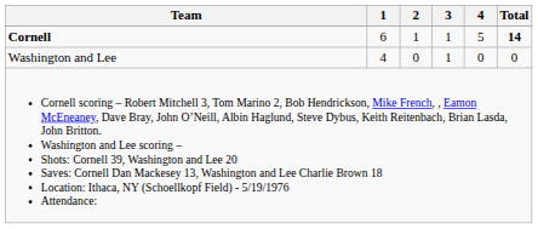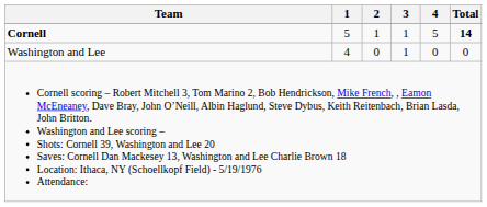 <table class="wikitable" style="text-align:center; max-width:40em">
 <tr>
 <th>Team</th>
 <th style="width:2em">1</th>
 <th style="width:2em">2</th>
 <th style="width:2em">3</th>
 <th style="width:2em">4</th>
 <th style="width:2em">Total</th>
 </tr>
 <tr>
 </tr>
 <tr>
 <td style="text-align:left"><strong>Cornell</strong></td>
-<td>6</td>
+<td>5</td>
 <td>1</td>
 <td>1</td>
 <td>5</td>
 <td><strong>14</strong></td>
 </tr>
 <tr>
 <td style="text-align:left">Washington and Lee</td>
 <td>4</td>
 <td>0</td>
 <td>1</td>
 <td>0</td>
 <td>0</td>
 </tr>
 <tr>
 <td colspan=6 style="text-align:left; font-size:88%;"><br><ul><li>Cornell scoring – Robert Mitchell 3, Tom Marino 2, Bob Hendrickson, <a href='#'>Mike French</a>, , <a href='#'>Eamon McEneaney</a>, Dave Bray, John O’Neill, Albin Haglund, Steve Dybus, Keith Reitenbach, Brian Lasda, John Britton.</li><li>Washington and Lee scoring –</li><li>Shots: Cornell 39, Washington and Lee 20</li><li>Saves: Cornell Dan Mackesey 13, Washington and Lee Charlie Brown 18</li><li>Location: Ithaca, NY (Schoellkopf Field) - 5/19/1976</li><li>Attendance:</li></ul></td>
 </tr>
 </table>
